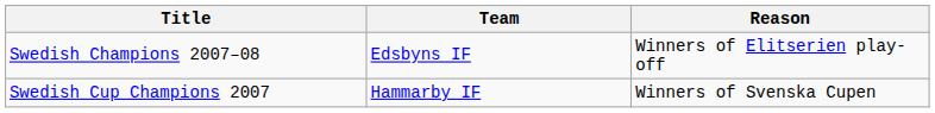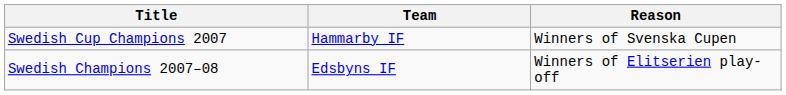 <table class="wikitable" style="text-align: left;">
 <tr>
 <th style="width: 275px;">Title</th>
 <th style="width: 200px;">Team</th>
 <th style="width: 225px;">Reason</th>
 </tr>
 <tr>
+<td><a href='#'>Swedish Cup Champions</a> 2007</td>
+<td><a href='#'>Hammarby IF</a></td>
+<td>Winners of Svenska Cupen</td>
+</tr>
+<tr>
 <td><a href='#'>Swedish Champions</a> 2007–08</td>
 <td><a href='#'>Edsbyns IF</a></td>
 <td>Winners of <a href='#'>Elitserien</a> play-off</td>
 </tr>
-<tr>
-<td><a href='#'>Swedish Cup Champions</a> 2007</td>
-<td><a href='#'>Hammarby IF</a></td>
-<td>Winners of Svenska Cupen</td>
-</tr>
 </table>
